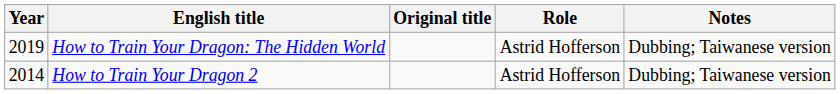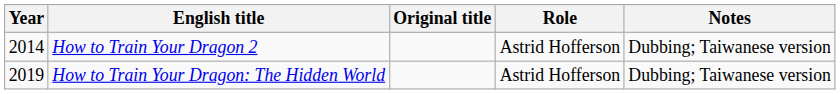 <table class="wikitable sortable">
 <tr>
 <th>Year</th>
 <th>English title</th>
 <th>Original title</th>
 <th>Role</th>
 <th class="unsortable">Notes</th>
 </tr>
 <tr>
+<td>2014</td>
+<td><em><a href='#'>How to Train Your Dragon 2</a></em></td>
+<td></td>
+<td>Astrid Hofferson</td>
+<td>Dubbing; Taiwanese version</td>
+</tr>
+<tr>
 <td>2019</td>
 <td><em><a href='#'>How to Train Your Dragon: The Hidden World</a></em></td>
 <td></td>
 <td>Astrid Hofferson</td>
 <td>Dubbing; Taiwanese version</td>
 </tr>
-<tr>
-<td>2014</td>
-<td><em><a href='#'>How to Train Your Dragon 2</a></em></td>
-<td></td>
-<td>Astrid Hofferson</td>
-<td>Dubbing; Taiwanese version</td>
-</tr>
 </table>
